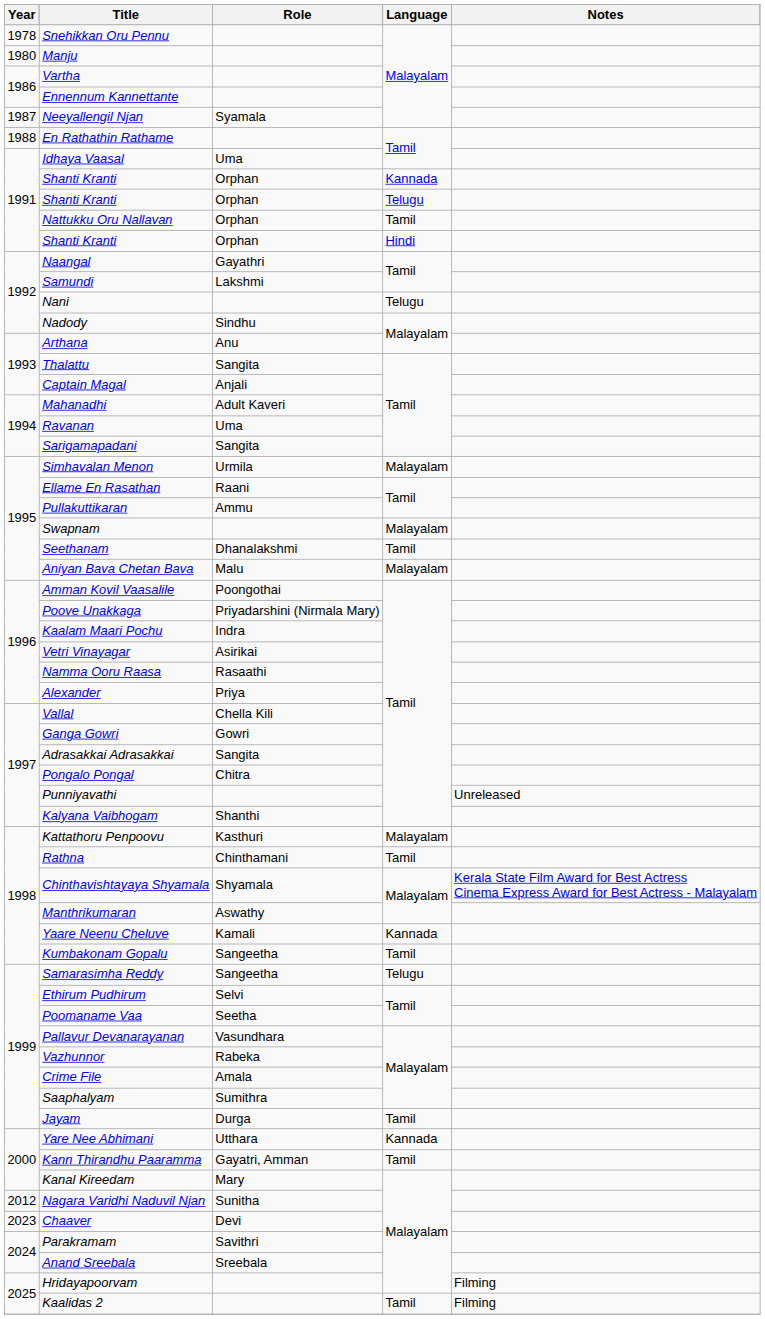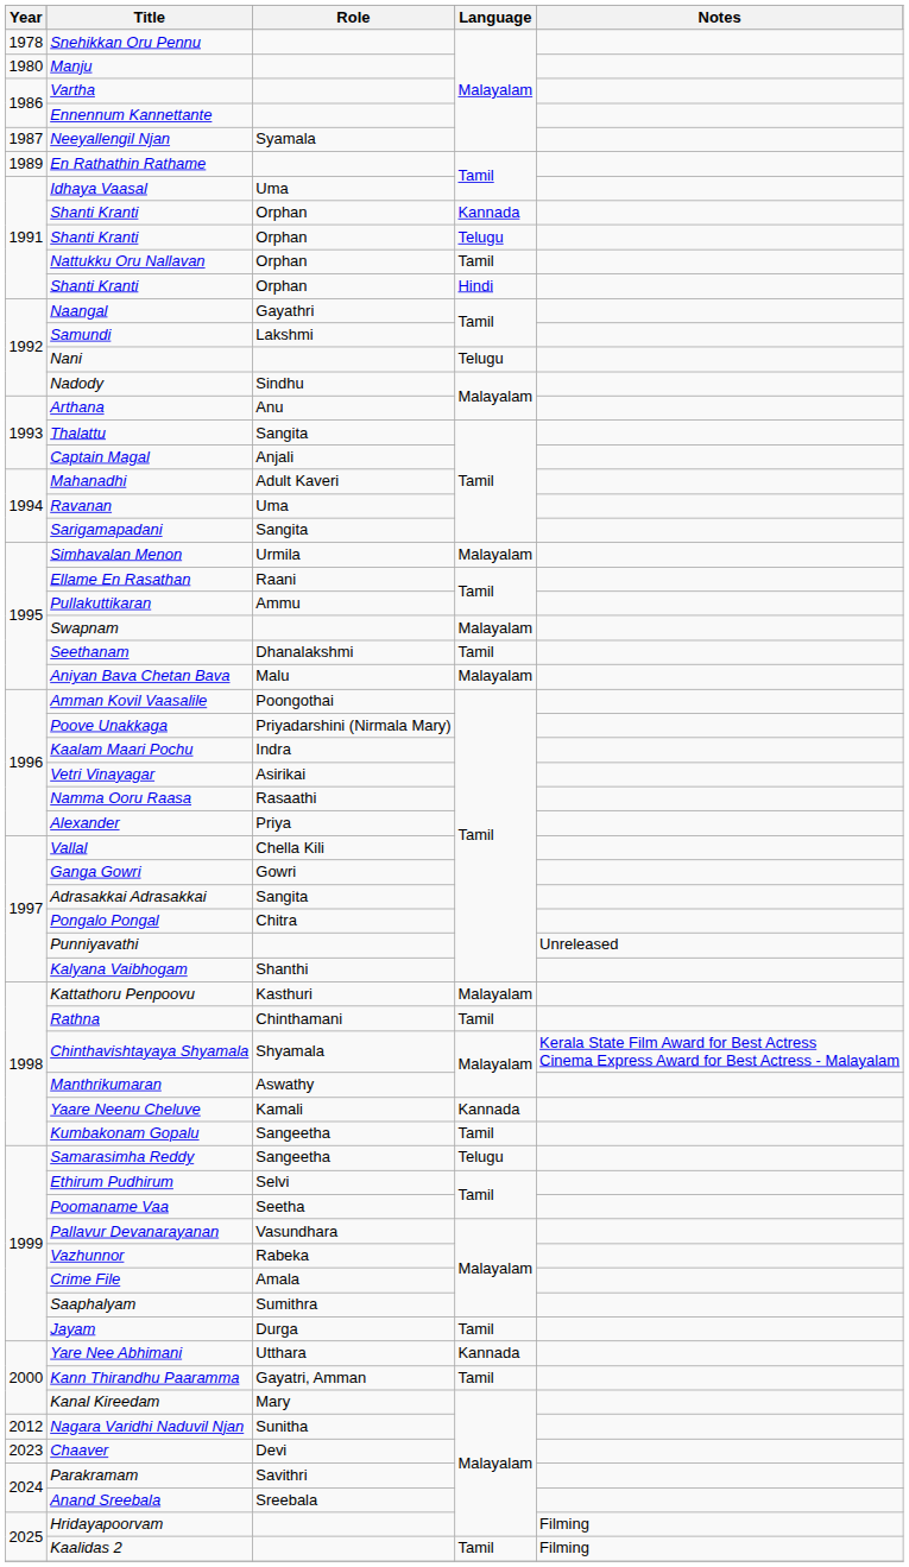 <table class="wikitable sortable">
 <tr style="background:#000;">
 <th>Year</th>
 <th>Title</th>
 <th>Role</th>
 <th>Language</th>
 <th class="unsortable">Notes</th>
 </tr>
 <tr>
 <td>1978</td>
 <td><em><a href='#'>Snehikkan Oru Pennu</a></em></td>
 <td></td>
 <td rowspan="5"><a href='#'>Malayalam</a></td>
 <td></td>
 </tr>
 <tr>
 <td>1980</td>
 <td><em><a href='#'>Manju</a></em></td>
 <td></td>
 <td></td>
 </tr>
 <tr>
 <td rowspan="2">1986</td>
 <td><em><a href='#'>Vartha</a></em></td>
 <td></td>
 <td></td>
 </tr>
 <tr>
 <td><em><a href='#'>Ennennum Kannettante</a></em></td>
 <td></td>
 <td></td>
 </tr>
 <tr>
 <td>1987</td>
 <td><em><a href='#'>Neeyallengil Njan</a></em></td>
 <td>Syamala</td>
 <td></td>
 </tr>
 <tr>
-<td>1988</td>
+<td>1989</td>
 <td><em><a href='#'>En Rathathin Rathame</a></em></td>
 <td></td>
 <td rowspan="2"><a href='#'>Tamil</a></td>
 <td></td>
 </tr>
 <tr>
 <td rowspan="5">1991</td>
 <td><em><a href='#'>Idhaya Vaasal</a></em></td>
 <td>Uma</td>
 <td></td>
 </tr>
 <tr>
 <td><em><a href='#'>Shanti Kranti</a></em></td>
 <td>Orphan</td>
 <td><a href='#'>Kannada</a></td>
 <td></td>
 </tr>
 <tr>
 <td><em><a href='#'>Shanti Kranti</a></em></td>
 <td>Orphan</td>
 <td><a href='#'>Telugu</a></td>
 <td></td>
 </tr>
 <tr>
 <td><em><a href='#'>Nattukku Oru Nallavan</a></em></td>
 <td>Orphan</td>
 <td>Tamil</td>
 <td></td>
 </tr>
 <tr>
 <td><em><a href='#'>Shanti Kranti</a></em></td>
 <td>Orphan</td>
 <td><a href='#'>Hindi</a></td>
 <td></td>
 </tr>
 <tr>
 <td rowspan="4">1992</td>
 <td><em><a href='#'>Naangal</a></em></td>
 <td>Gayathri</td>
 <td rowspan="2">Tamil</td>
 <td></td>
 </tr>
 <tr>
 <td><em><a href='#'>Samundi</a></em></td>
 <td>Lakshmi</td>
 <td></td>
 </tr>
 <tr>
 <td><em>Nani</em></td>
 <td></td>
 <td>Telugu</td>
 <td></td>
 </tr>
 <tr>
 <td><em>Nadody</em></td>
 <td>Sindhu</td>
 <td rowspan="2">Malayalam</td>
 <td></td>
 </tr>
 <tr>
 <td rowspan="3">1993</td>
 <td><em><a href='#'>Arthana</a></em></td>
 <td>Anu</td>
 <td></td>
 </tr>
 <tr>
 <td><em><a href='#'>Thalattu</a></em></td>
 <td>Sangita</td>
 <td rowspan="5">Tamil</td>
 <td></td>
 </tr>
 <tr>
 <td><em><a href='#'>Captain Magal</a></em></td>
 <td>Anjali</td>
 <td></td>
 </tr>
 <tr>
 <td rowspan="3">1994</td>
 <td><em><a href='#'>Mahanadhi</a></em></td>
 <td>Adult Kaveri</td>
 <td></td>
 </tr>
 <tr>
 <td><em><a href='#'>Ravanan</a></em></td>
 <td>Uma</td>
 <td></td>
 </tr>
 <tr>
 <td><em><a href='#'>Sarigamapadani</a></em></td>
 <td>Sangita</td>
 <td></td>
 </tr>
 <tr>
 <td rowspan="6">1995</td>
 <td><em><a href='#'>Simhavalan Menon</a></em></td>
 <td>Urmila</td>
 <td>Malayalam</td>
 <td></td>
 </tr>
 <tr>
 <td><em><a href='#'>Ellame En Rasathan</a></em></td>
 <td>Raani</td>
 <td rowspan="2">Tamil</td>
 <td></td>
 </tr>
 <tr>
 <td><em><a href='#'>Pullakuttikaran</a></em></td>
 <td>Ammu</td>
 <td></td>
 </tr>
 <tr>
 <td><em>Swapnam</em></td>
 <td></td>
 <td>Malayalam</td>
 <td></td>
 </tr>
 <tr>
 <td><em><a href='#'>Seethanam</a></em></td>
 <td>Dhanalakshmi</td>
 <td>Tamil</td>
 <td></td>
 </tr>
 <tr>
 <td><em><a href='#'>Aniyan Bava Chetan Bava</a></em></td>
 <td>Malu</td>
 <td>Malayalam</td>
 <td></td>
 </tr>
 <tr>
 <td rowspan="6">1996</td>
 <td><em><a href='#'>Amman Kovil Vaasalile</a></em></td>
 <td>Poongothai</td>
 <td rowspan="12">Tamil</td>
 <td></td>
 </tr>
 <tr>
 <td><em><a href='#'>Poove Unakkaga</a></em></td>
 <td>Priyadarshini (Nirmala Mary)</td>
 <td></td>
 </tr>
 <tr>
 <td><em><a href='#'>Kaalam Maari Pochu</a></em></td>
 <td>Indra</td>
 <td></td>
 </tr>
 <tr>
 <td><em><a href='#'>Vetri Vinayagar</a></em></td>
 <td>Asirikai</td>
 <td></td>
 </tr>
 <tr>
 <td><em><a href='#'>Namma Ooru Raasa</a></em></td>
 <td>Rasaathi</td>
 <td></td>
 </tr>
 <tr>
 <td><em><a href='#'>Alexander</a></em></td>
 <td>Priya</td>
 <td></td>
 </tr>
 <tr>
 <td rowspan="6">1997</td>
 <td><em><a href='#'>Vallal</a></em></td>
 <td>Chella Kili</td>
 <td></td>
 </tr>
 <tr>
 <td><em><a href='#'>Ganga Gowri</a></em></td>
 <td>Gowri</td>
 <td></td>
 </tr>
 <tr>
 <td><em>Adrasakkai Adrasakkai</em></td>
 <td>Sangita</td>
 <td></td>
 </tr>
 <tr>
 <td><em><a href='#'>Pongalo Pongal</a></em></td>
 <td>Chitra</td>
 <td></td>
 </tr>
 <tr>
 <td><em>Punniyavathi</em></td>
 <td></td>
 <td>Unreleased</td>
 </tr>
 <tr>
 <td><em><a href='#'>Kalyana Vaibhogam</a></em></td>
 <td>Shanthi</td>
 <td></td>
 </tr>
 <tr>
 <td rowspan="6">1998</td>
 <td><em>Kattathoru Penpoovu</em></td>
 <td>Kasthuri</td>
 <td>Malayalam</td>
 <td></td>
 </tr>
 <tr>
 <td><em><a href='#'>Rathna</a></em></td>
 <td>Chinthamani</td>
 <td>Tamil</td>
 <td></td>
 </tr>
 <tr>
 <td><em><a href='#'>Chinthavishtayaya Shyamala</a></em></td>
 <td>Shyamala</td>
 <td rowspan="2">Malayalam</td>
 <td><a href='#'>Kerala State Film Award for Best Actress</a><br><a href='#'>Cinema Express Award for Best Actress - Malayalam</a></td>
 </tr>
 <tr>
 <td><em><a href='#'>Manthrikumaran</a></em></td>
 <td>Aswathy</td>
 <td></td>
 </tr>
 <tr>
 <td><em><a href='#'>Yaare Neenu Cheluve</a></em></td>
 <td>Kamali</td>
 <td>Kannada</td>
 <td></td>
 </tr>
 <tr>
 <td><em><a href='#'>Kumbakonam Gopalu</a></em></td>
 <td>Sangeetha</td>
 <td>Tamil</td>
 <td></td>
 </tr>
 <tr>
 <td rowspan="8">1999</td>
 <td><em><a href='#'>Samarasimha Reddy</a></em></td>
 <td>Sangeetha</td>
 <td>Telugu</td>
 <td></td>
 </tr>
 <tr>
 <td><em><a href='#'>Ethirum Pudhirum</a></em></td>
 <td>Selvi</td>
 <td rowspan="2">Tamil</td>
 <td></td>
 </tr>
 <tr>
 <td><em><a href='#'>Poomaname Vaa</a></em></td>
 <td>Seetha</td>
 <td></td>
 </tr>
 <tr>
 <td><em><a href='#'>Pallavur Devanarayanan</a></em></td>
 <td>Vasundhara</td>
 <td rowspan="4">Malayalam</td>
 <td></td>
 </tr>
 <tr>
 <td><em><a href='#'>Vazhunnor</a></em></td>
 <td>Rabeka</td>
 <td></td>
 </tr>
 <tr>
 <td><em><a href='#'>Crime File</a></em></td>
 <td>Amala</td>
 <td></td>
 </tr>
 <tr>
 <td><em>Saaphalyam</em></td>
 <td>Sumithra</td>
 <td></td>
 </tr>
 <tr>
 <td><em><a href='#'>Jayam</a></em></td>
 <td>Durga</td>
 <td>Tamil</td>
 <td></td>
 </tr>
 <tr>
 <td rowspan="3">2000</td>
 <td><em><a href='#'>Yare Nee Abhimani</a></em></td>
 <td>Utthara</td>
 <td>Kannada</td>
 <td></td>
 </tr>
 <tr>
 <td><em><a href='#'>Kann Thirandhu Paaramma</a></em></td>
 <td>Gayatri, Amman</td>
 <td>Tamil</td>
 <td></td>
 </tr>
 <tr>
 <td><em>Kanal Kireedam</em></td>
 <td>Mary</td>
 <td rowspan="6">Malayalam</td>
 <td></td>
 </tr>
 <tr>
 <td>2012</td>
 <td><em><a href='#'>Nagara Varidhi Naduvil Njan</a></em></td>
 <td>Sunitha</td>
 <td></td>
 </tr>
 <tr>
 <td>2023</td>
 <td><em><a href='#'>Chaaver</a></em></td>
 <td>Devi</td>
 <td></td>
 </tr>
 <tr>
 <td rowspan="2">2024</td>
 <td><em>Parakramam</em></td>
 <td>Savithri</td>
 <td></td>
 </tr>
 <tr>
 <td><em><a href='#'>Anand Sreebala</a></em></td>
 <td>Sreebala</td>
 <td></td>
 </tr>
 <tr>
 <td rowspan="2">2025</td>
 <td><em>Hridayapoorvam</em></td>
 <td></td>
 <td>Filming</td>
 </tr>
 <tr>
 <td><em>Kaalidas 2</em></td>
 <td></td>
 <td rowspan="1">Tamil</td>
 <td>Filming</td>
 </tr>
 <tr>
 </tr>
 </table>
